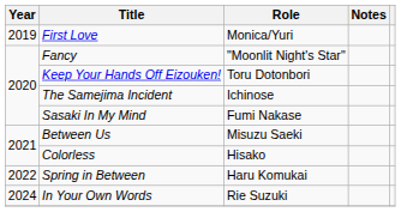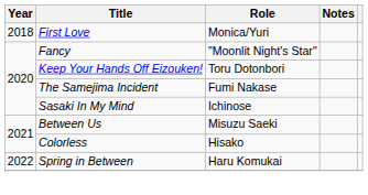 <table class="wikitable">
 <tr>
 <th>Year</th>
 <th>Title</th>
 <th>Role</th>
 <th>Notes</th>
 <th></th>
 </tr>
 <tr>
-<td>2019</td>
+<td>2018</td>
 <td><em><a href='#'>First Love</a></em></td>
 <td>Monica/Yuri</td>
 <td></td>
 <td></td>
 </tr>
 <tr>
 <td rowspan="4">2020</td>
 <td><em>Fancy</em></td>
 <td>"Moonlit Night's Star"</td>
 <td></td>
 <td></td>
 </tr>
 <tr>
 <td><em><a href='#'>Keep Your Hands Off Eizouken!</a></em></td>
 <td>Toru Dotonbori</td>
 <td></td>
 <td></td>
 </tr>
 <tr>
 <td><em>The Samejima Incident</em></td>
-<td>Ichinose</td>
+<td>Fumi Nakase</td>
 <td></td>
 <td></td>
 </tr>
 <tr>
 <td><em>Sasaki In My Mind</em></td>
-<td>Fumi Nakase</td>
+<td>Ichinose</td>
 <td></td>
 <td></td>
 </tr>
 <tr>
 <td rowspan="2">2021</td>
 <td><em>Between Us</em></td>
 <td>Misuzu Saeki</td>
 <td></td>
 <td></td>
 </tr>
 <tr>
 <td><em>Colorless</em></td>
 <td>Hisako</td>
 <td></td>
 <td></td>
 </tr>
 <tr>
 <td>2022</td>
 <td><em>Spring in Between</em></td>
 <td>Haru Komukai</td>
 <td></td>
 <td></td>
 </tr>
 <tr>
-<td>2024</td>
-<td><em>In Your Own Words</em></td>
-<td>Rie Suzuki</td>
-<td></td>
-<td></td>
-</tr>
-<tr>
 </tr>
 </table>
